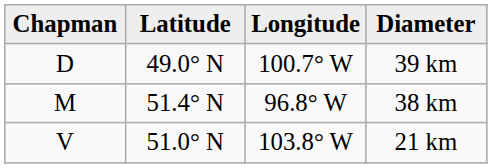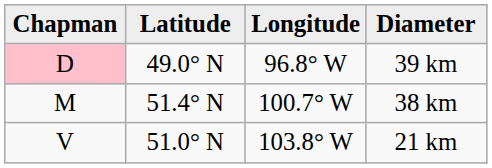 <table class="wikitable">
 <tr>
 <th width="25%" style="background:#eeeeee;">Chapman</th>
 <th width="25%" style="background:#eeeeee;">Latitude</th>
 <th width="25%" style="background:#eeeeee;">Longitude</th>
 <th width="25%" style="background:#eeeeee;">Diameter</th>
 </tr>
 <tr>
-<td align="center">D</td>
+<td align="center" style="background: pink;">D</td>
 <td align="center">49.0° N</td>
-<td align="center">100.7° W</td>
+<td align="center">96.8° W</td>
 <td align="center">39 km</td>
 </tr>
 <tr>
 <td align="center">M</td>
 <td align="center">51.4° N</td>
-<td align="center">96.8° W</td>
+<td align="center">100.7° W</td>
 <td align="center">38 km</td>
 </tr>
 <tr>
 <td align="center">V</td>
 <td align="center">51.0° N</td>
 <td align="center">103.8° W</td>
 <td align="center">21 km</td>
 </tr>
 </table>
